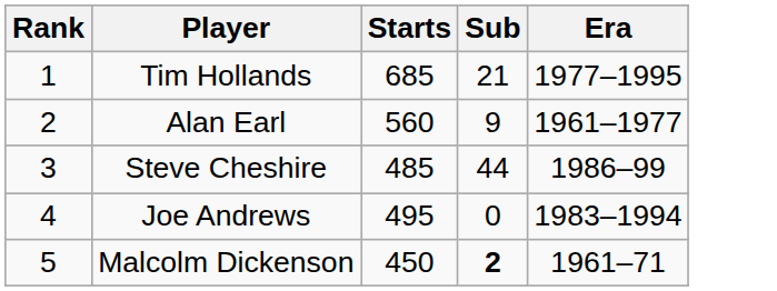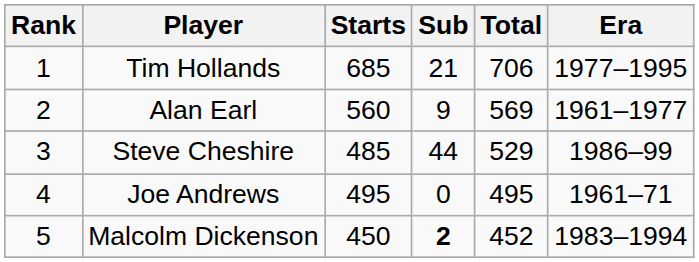 <table class="wikitable" style="text-align: center;">
 <tr>
 <th>Rank</th>
 <th>Player</th>
 <th>Starts</th>
 <th>Sub</th>
+<th>Total</th>
 <th>Era</th>
 </tr>
 <tr>
 <td>1</td>
 <td>Tim Hollands</td>
 <td>685</td>
 <td>21</td>
+<td>706</td>
 <td>1977–1995</td>
 </tr>
 <tr>
 <td>2</td>
 <td>Alan Earl</td>
 <td>560</td>
 <td>9</td>
+<td>569</td>
 <td>1961–1977</td>
 </tr>
 <tr>
 <td>3</td>
 <td>Steve Cheshire</td>
 <td>485</td>
 <td>44</td>
+<td>529</td>
 <td>1986–99</td>
 </tr>
 <tr>
 <td>4</td>
 <td>Joe Andrews</td>
 <td>495</td>
 <td>0</td>
-<td>1983–1994</td>
+<td>495</td>
+<td>1961–71</td>
 </tr>
 <tr>
 <td>5</td>
 <td>Malcolm Dickenson</td>
 <td>450</td>
 <td><strong>2</strong></td>
-<td>1961–71</td>
+<td>452</td>
+<td>1983–1994</td>
 </tr>
 </table>
